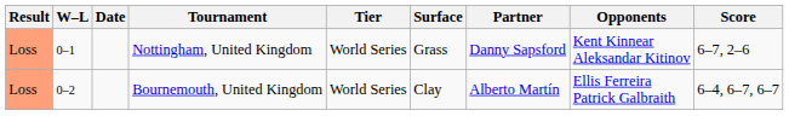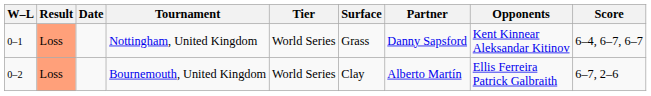 <table class="sortable wikitable">
 <tr>
+<th class="unsortable">W–L</th>
 <th>Result</th>
-<th class="unsortable">W–L</th>
 <th>Date</th>
 <th>Tournament</th>
 <th>Tier</th>
 <th>Surface</th>
 <th>Partner</th>
 <th>Opponents</th>
 <th class="unsortable">Score</th>
 </tr>
 <tr>
+<td><small>0–1</small></td>
 <td style="background:#ffa07a;">Loss</td>
-<td><small>0–1</small></td>
 <td><a href='#'></a></td>
 <td><a href='#'>Nottingham</a>, United Kingdom</td>
 <td>World Series</td>
 <td>Grass</td>
 <td> <a href='#'>Danny Sapsford</a></td>
 <td> <a href='#'>Kent Kinnear</a> <br>  <a href='#'>Aleksandar Kitinov</a></td>
-<td>6–7, 2–6</td>
+<td>6–4, 6–7, 6–7</td>
 </tr>
 <tr>
+<td><small>0–2</small></td>
 <td style="background:#ffa07a;">Loss</td>
-<td><small>0–2</small></td>
 <td><a href='#'></a></td>
 <td><a href='#'>Bournemouth</a>, United Kingdom</td>
 <td>World Series</td>
 <td>Clay</td>
 <td> <a href='#'>Alberto Martín</a></td>
 <td> <a href='#'>Ellis Ferreira</a> <br>  <a href='#'>Patrick Galbraith</a></td>
-<td>6–4, 6–7, 6–7</td>
+<td>6–7, 2–6</td>
 </tr>
 </table>
